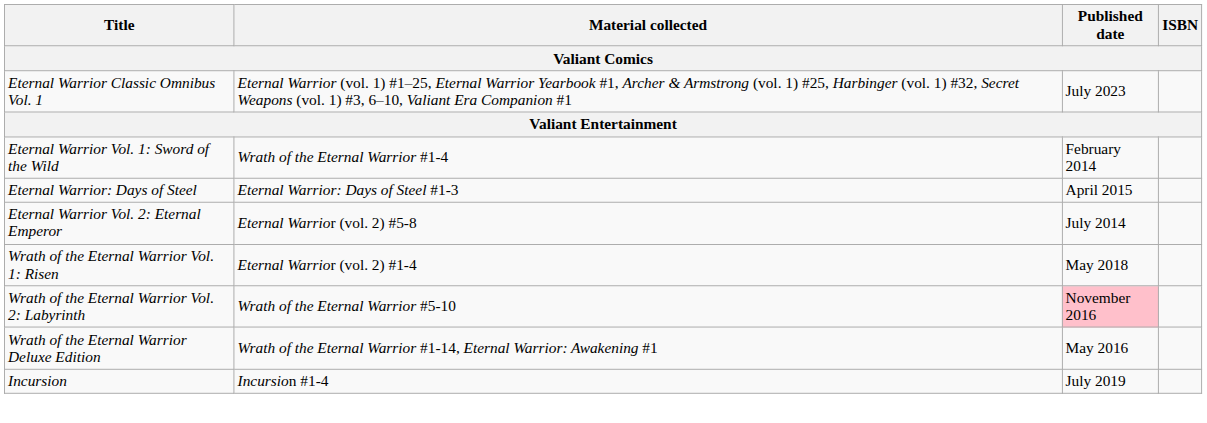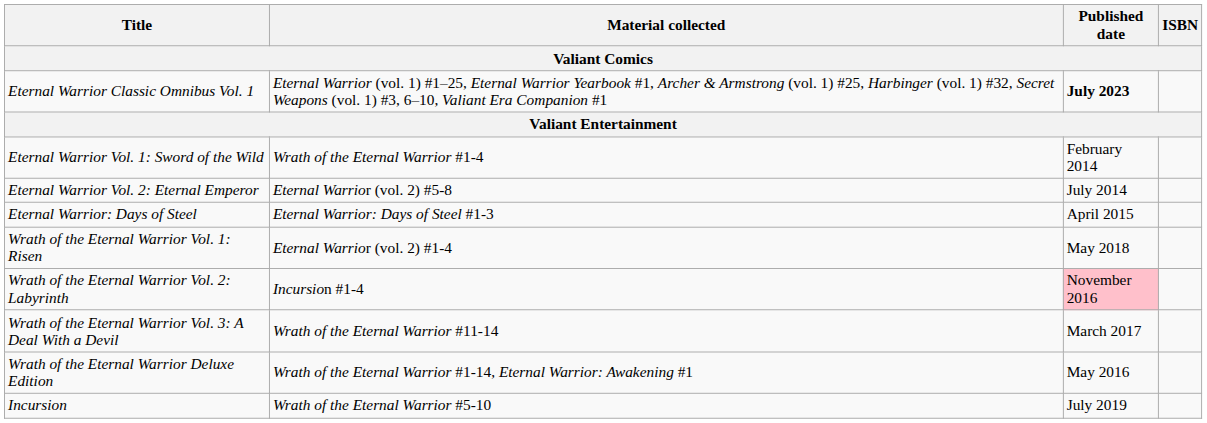 <table class="wikitable">
 <tr>
 <th>Title</th>
 <th>Material collected</th>
 <th>Published date</th>
 <th>ISBN</th>
 </tr>
 <tr>
 <th colspan="4">Valiant Comics</th>
 </tr>
 <tr>
 <td><em>Eternal Warrior Classic Omnibus Vol. 1</em></td>
 <td><em>Eternal Warrior</em> (vol. 1) #1–25, <em>Eternal Warrior Yearbook</em> #1, <em>Archer & Armstrong</em> (vol. 1) #25, <em>Harbinger</em> (vol. 1) #32, <em>Secret Weapons</em> (vol. 1) #3, 6–10, <em>Valiant Era Companion</em> #1</td>
-<td>July 2023</td>
+<td><strong>July 2023</strong></td>
 <td></td>
 </tr>
 <tr>
 <th colspan="4">Valiant Entertainment</th>
 </tr>
 <tr>
 <td><em>Eternal Warrior Vol. 1: Sword of the Wild</em></td>
 <td><em>Wrath of the Eternal Warrior</em> #1-4</td>
 <td>February 2014</td>
 <td></td>
 </tr>
 <tr>
+<td><em>Eternal Warrior Vol. 2: Eternal Emperor</em></td>
+<td><em>Eternal Warrio</em>r (vol. 2) #5-8</td>
+<td>July 2014</td>
+<td></td>
+</tr>
+<tr>
 <td><em>Eternal Warrior: Days of Steel</em></td>
 <td><em>Eternal Warrior: Days of Steel</em> #1-3</td>
 <td>April 2015</td>
-<td></td>
-</tr>
-<tr>
-<td><em>Eternal Warrior Vol. 2: Eternal Emperor</em></td>
-<td><em>Eternal Warrio</em>r (vol. 2) #5-8</td>
-<td>July 2014</td>
 <td></td>
 </tr>
 <tr>
 <td><em>Wrath of the Eternal Warrior Vol. 1: Risen</em></td>
 <td><em>Eternal Warrio</em>r (vol. 2) #1-4</td>
 <td>May 2018</td>
 <td></td>
 </tr>
 <tr>
 <td><em>Wrath of the Eternal Warrior Vol. 2: Labyrinth</em></td>
-<td><em>Wrath of the Eternal Warrior</em> #5-10</td>
+<td><em>Incursio</em>n #1-4</td>
 <td style="background: pink;">November 2016</td>
+<td></td>
+</tr>
+<tr>
+<td><em>Wrath of the Eternal Warrior Vol. 3: A Deal With a Devil</em></td>
+<td><em>Wrath of the Eternal Warrior</em> #11-14</td>
+<td>March 2017</td>
 <td></td>
 </tr>
 <tr>
 <td><em>Wrath of the Eternal Warrior Deluxe Edition</em></td>
 <td><em>Wrath of the Eternal Warrior</em> #1-14, <em>Eternal Warrior: Awakening</em> #1</td>
 <td>May 2016</td>
 <td></td>
 </tr>
 <tr>
 <td><em>Incursion</em></td>
-<td><em>Incursio</em>n #1-4</td>
+<td><em>Wrath of the Eternal Warrior</em> #5-10</td>
 <td>July 2019</td>
 <td></td>
 </tr>
 </table>
